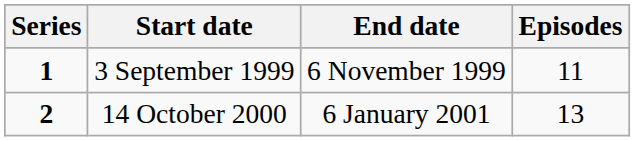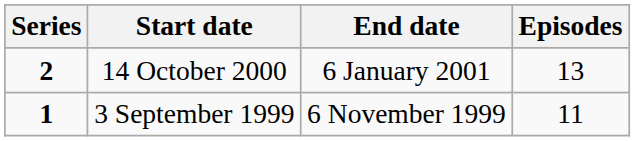 <table class="wikitable" style="text-align:center;">
 <tr>
 <th>Series</th>
 <th>Start date</th>
 <th>End date</th>
 <th>Episodes</th>
 </tr>
 <tr>
+<td><strong>2</strong></td>
+<td>14 October 2000</td>
+<td>6 January 2001</td>
+<td>13</td>
+</tr>
+<tr>
 <td><strong>1</strong></td>
 <td>3 September 1999</td>
 <td>6 November 1999</td>
 <td>11</td>
 </tr>
-<tr>
-<td><strong>2</strong></td>
-<td>14 October 2000</td>
-<td>6 January 2001</td>
-<td>13</td>
-</tr>
 </table>
